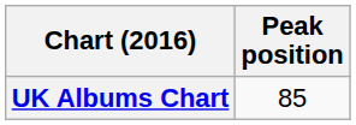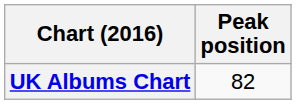 <table class="wikitable sortable plainrowheaders">
 <tr>
 <th scope="col">Chart (2016)</th>
 <th scope="col">Peak<br>position</th>
 </tr>
 <tr>
 <th scope="row"><a href='#'>UK Albums Chart</a></th>
-<td style="text-align:center;">85</td>
+<td style="text-align:center;">82</td>
 </tr>
 </table>
